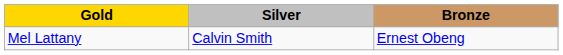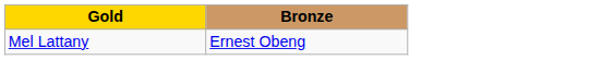 <table class="wikitable" style="text-align:left">
 <tr align="center">
 <td width=200 bgcolor=gold><strong>Gold</strong></td>
-<td width=200 bgcolor=silver><strong>Silver</strong></td>
 <td width=200 bgcolor=CC9966><strong>Bronze</strong></td>
 </tr>
 <tr>
 <td><a href='#'>Mel Lattany</a><br><em></em></td>
-<td><a href='#'>Calvin Smith</a><br><em></em></td>
 <td><a href='#'>Ernest Obeng</a><br><em></em></td>
 </tr>
 </table>
